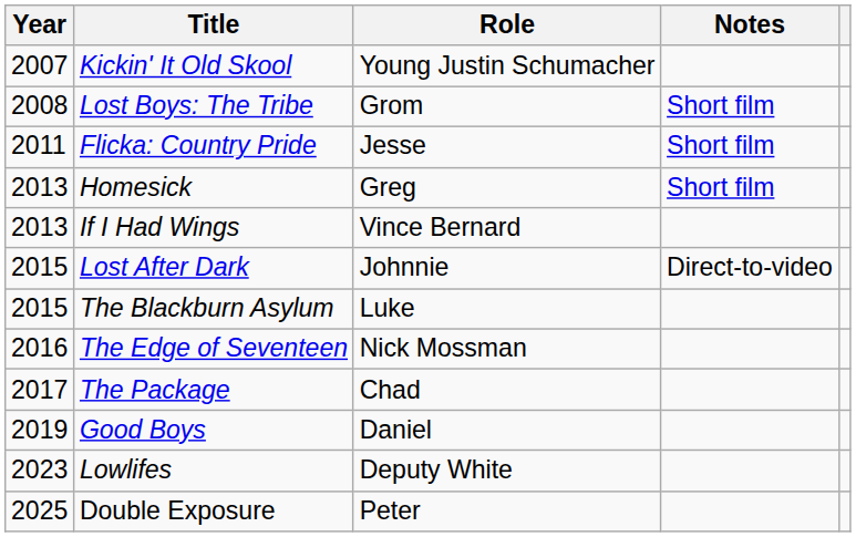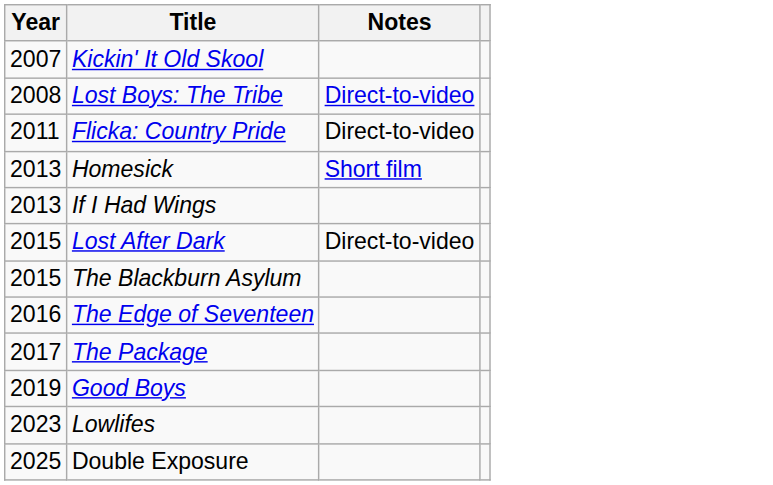 <table class="wikitable sortable">
 <tr>
 <th>Year</th>
 <th>Title</th>
-<th>Role</th>
 <th class="unsortable">Notes</th>
 <th class="unsortable"></th>
 </tr>
 <tr>
 <td>2007</td>
 <td><em><a href='#'>Kickin' It Old Skool</a></em></td>
-<td>Young Justin Schumacher</td>
 <td></td>
 <td></td>
 </tr>
 <tr>
 <td>2008</td>
 <td><em><a href='#'>Lost Boys: The Tribe</a></em></td>
-<td>Grom</td>
-<td><a href='#'>Short film</a></td>
+<td><a href='#'>Direct-to-video</a></td>
 <td></td>
 </tr>
 <tr>
 <td>2011</td>
 <td><em><a href='#'>Flicka: Country Pride</a></em></td>
-<td>Jesse</td>
-<td><a href='#'>Short film</a></td>
+<td>Direct-to-video</td>
 <td></td>
 </tr>
 <tr>
 <td>2013</td>
 <td><em>Homesick</em></td>
-<td>Greg</td>
 <td><a href='#'>Short film</a></td>
 <td></td>
 </tr>
 <tr>
 <td>2013</td>
 <td><em>If I Had Wings</em></td>
-<td>Vince Bernard</td>
 <td></td>
 <td></td>
 </tr>
 <tr>
 <td>2015</td>
 <td><em><a href='#'>Lost After Dark</a></em></td>
-<td>Johnnie</td>
 <td>Direct-to-video</td>
 <td></td>
 </tr>
 <tr>
 <td>2015</td>
 <td data-sort-value="Blackburn Asylum, The"><em>The Blackburn Asylum</em></td>
-<td>Luke</td>
 <td></td>
 <td></td>
 </tr>
 <tr>
 <td>2016</td>
 <td data-sort-value="Edge of Seventeen, The"><em><a href='#'>The Edge of Seventeen</a></em></td>
-<td>Nick Mossman</td>
 <td></td>
 <td></td>
 </tr>
 <tr>
 <td>2017</td>
 <td data-sort-value="Package, The"><em><a href='#'>The Package</a></em></td>
-<td>Chad</td>
 <td></td>
 <td></td>
 </tr>
 <tr>
 <td>2019</td>
 <td><em><a href='#'>Good Boys</a></em></td>
-<td>Daniel</td>
 <td></td>
 <td></td>
 </tr>
 <tr>
 <td>2023</td>
 <td><em>Lowlifes</em></td>
-<td>Deputy White</td>
 <td></td>
 <td></td>
 </tr>
 <tr>
 <td>2025</td>
 <td>Double Exposure</td>
-<td>Peter</td>
 <td></td>
 <td></td>
 </tr>
 </table>
